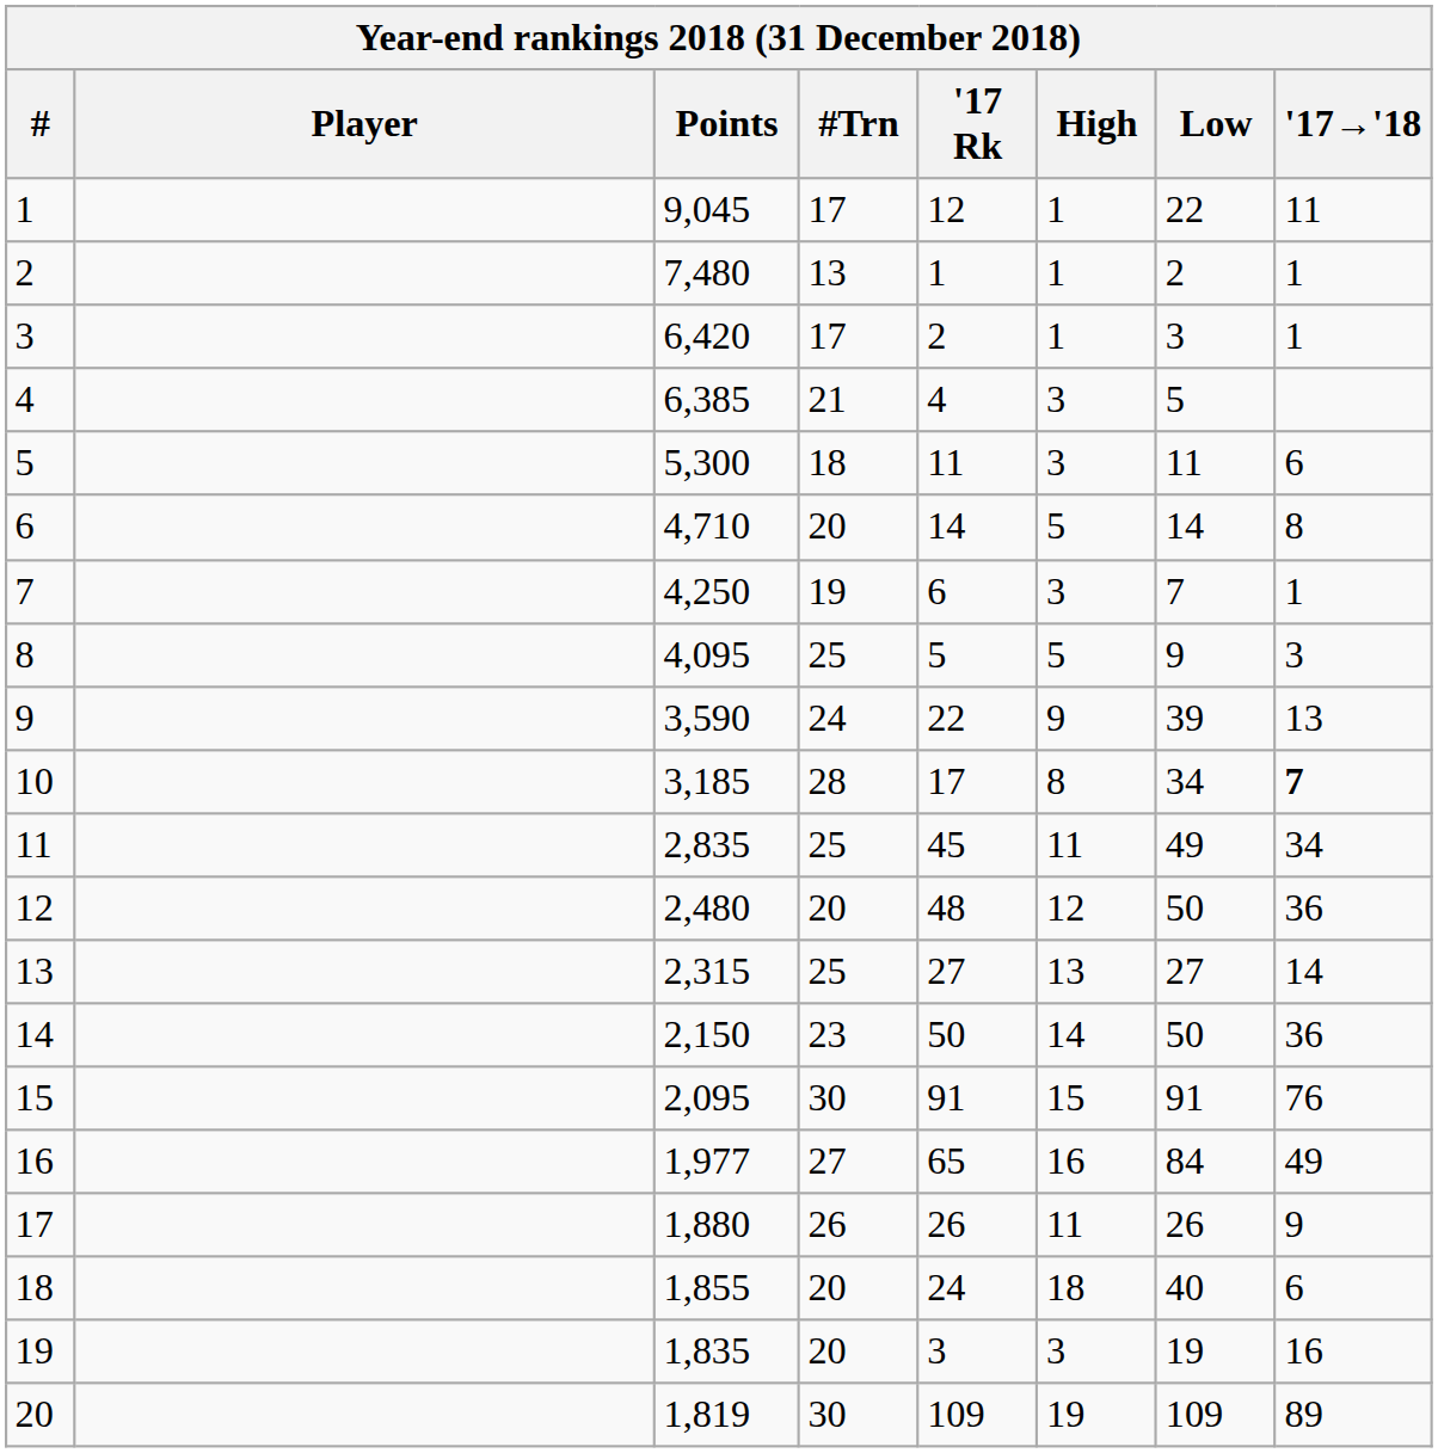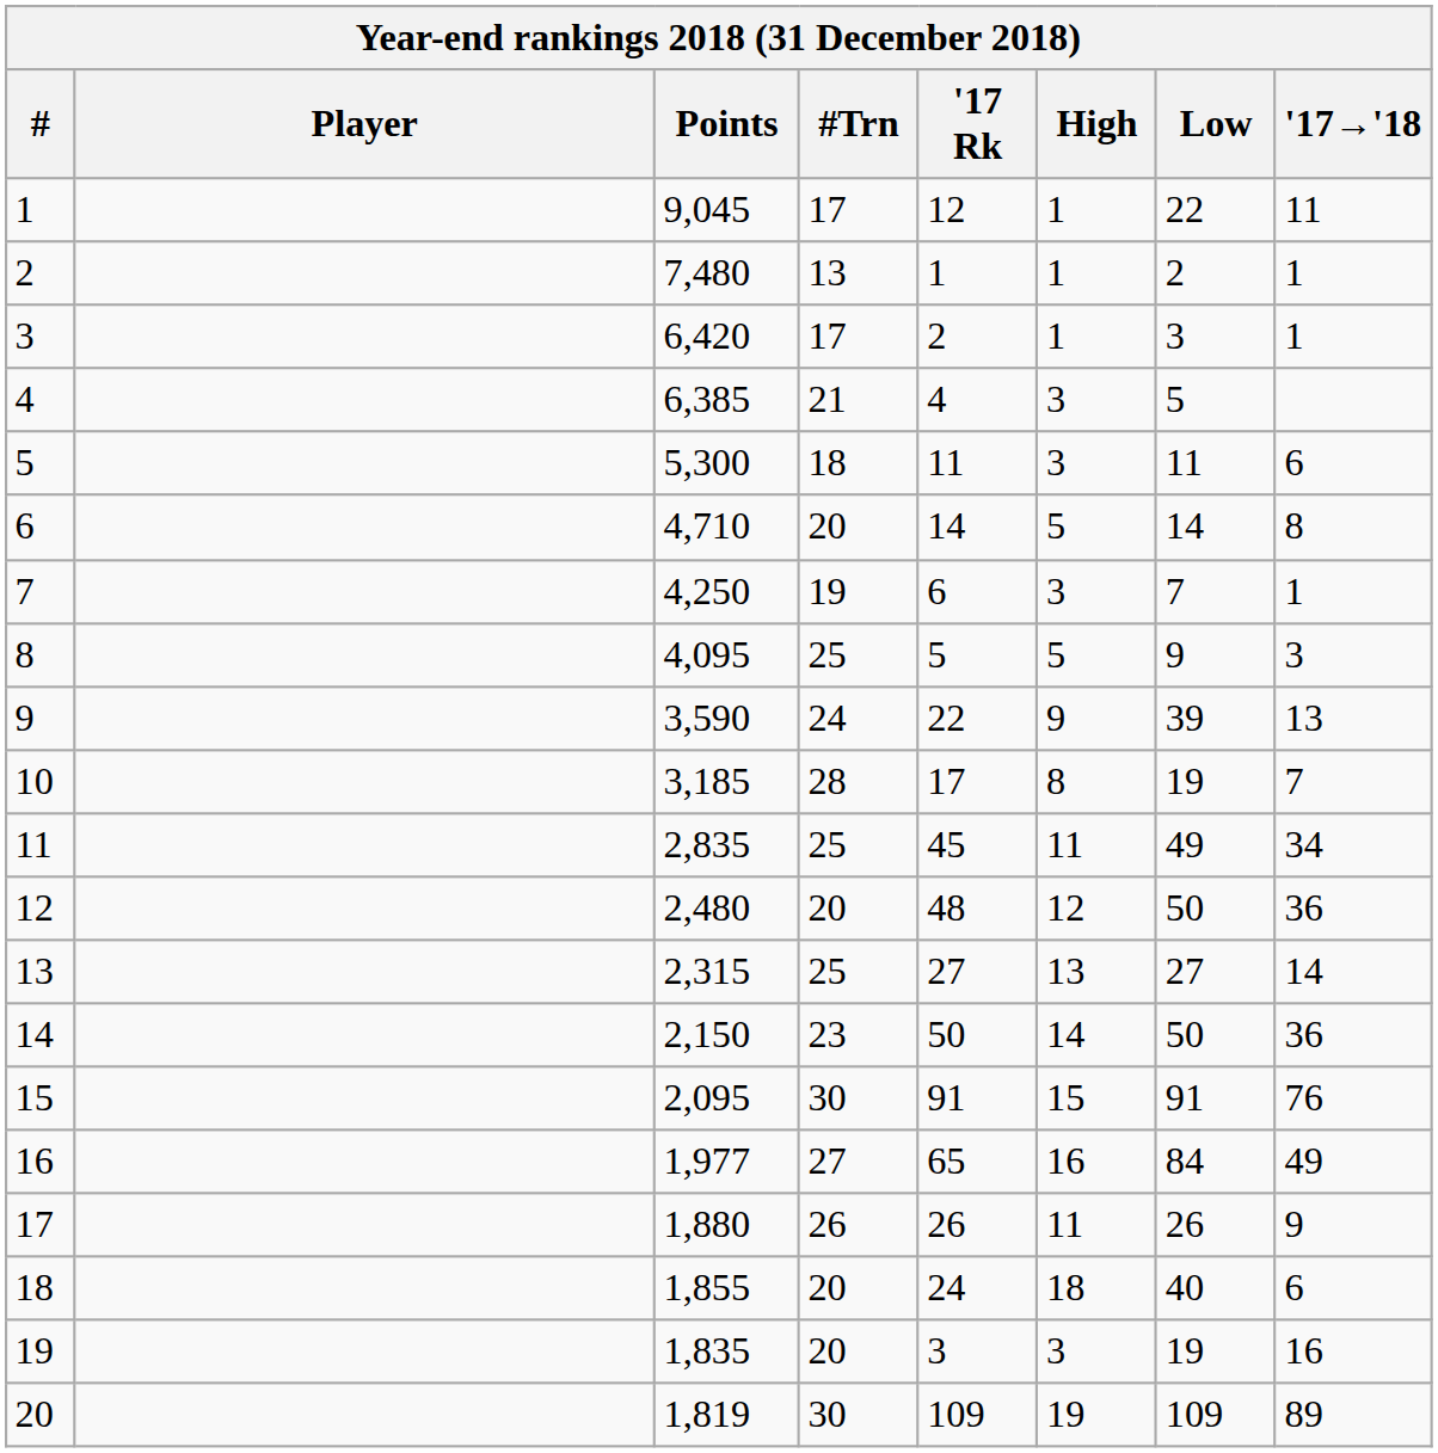 <table class="wikitable" style="font-size:95%">
 <tr>
 <th colspan=8>Year-end rankings 2018 (31 December 2018)</th>
 </tr>
 <tr>
 <th width=20>#</th>
 <th width=222>Player</th>
 <th width=50>Points</th>
 <th width=40>#Trn</th>
 <th width=40>'17 Rk</th>
 <th width=40>High</th>
 <th width=40>Low</th>
 <th width=50>'17→'18</th>
 </tr>
 <tr>
 <td>1</td>
 <td align=left></td>
 <td>9,045</td>
 <td>17</td>
 <td>12</td>
 <td>1</td>
 <td>22</td>
 <td>11</td>
 </tr>
 <tr>
 <td>2</td>
 <td align=left></td>
 <td>7,480</td>
 <td>13</td>
 <td>1</td>
 <td>1</td>
 <td>2</td>
 <td>1</td>
 </tr>
 <tr>
 <td>3</td>
 <td align=left></td>
 <td>6,420</td>
 <td>17</td>
 <td>2</td>
 <td>1</td>
 <td>3</td>
 <td>1</td>
 </tr>
 <tr>
 <td>4</td>
 <td align=left></td>
 <td>6,385</td>
 <td>21</td>
 <td>4</td>
 <td>3</td>
 <td>5</td>
 <td></td>
 </tr>
 <tr>
 <td>5</td>
 <td align=left></td>
 <td>5,300</td>
 <td>18</td>
 <td>11</td>
 <td>3</td>
 <td>11</td>
 <td>6</td>
 </tr>
 <tr>
 <td>6</td>
 <td align=left></td>
 <td>4,710</td>
 <td>20</td>
 <td>14</td>
 <td>5</td>
 <td>14</td>
 <td>8</td>
 </tr>
 <tr>
 <td>7</td>
 <td align=left></td>
 <td>4,250</td>
 <td>19</td>
 <td>6</td>
 <td>3</td>
 <td>7</td>
 <td>1</td>
 </tr>
 <tr>
 <td>8</td>
 <td align=left></td>
 <td>4,095</td>
 <td>25</td>
 <td>5</td>
 <td>5</td>
 <td>9</td>
 <td>3</td>
 </tr>
 <tr>
 <td>9</td>
 <td align=left></td>
 <td>3,590</td>
 <td>24</td>
 <td>22</td>
 <td>9</td>
 <td>39</td>
 <td>13</td>
 </tr>
 <tr>
 <td>10</td>
 <td align=left></td>
 <td>3,185</td>
 <td>28</td>
 <td>17</td>
 <td>8</td>
-<td>34</td>
-<td><strong>7</strong></td>
+<td>19</td>
+<td>7</td>
 </tr>
 <tr>
 <td>11</td>
 <td align=left></td>
 <td>2,835</td>
 <td>25</td>
 <td>45</td>
 <td>11</td>
 <td>49</td>
 <td>34</td>
 </tr>
 <tr>
 <td>12</td>
 <td align=left></td>
 <td>2,480</td>
 <td>20</td>
 <td>48</td>
 <td>12</td>
 <td>50</td>
 <td>36</td>
 </tr>
 <tr>
 <td>13</td>
 <td align=left></td>
 <td>2,315</td>
 <td>25</td>
 <td>27</td>
 <td>13</td>
 <td>27</td>
 <td>14</td>
 </tr>
 <tr>
 <td>14</td>
 <td align=left></td>
 <td>2,150</td>
 <td>23</td>
 <td>50</td>
 <td>14</td>
 <td>50</td>
 <td>36</td>
 </tr>
 <tr>
 <td>15</td>
 <td align=left></td>
 <td>2,095</td>
 <td>30</td>
 <td>91</td>
 <td>15</td>
 <td>91</td>
 <td>76</td>
 </tr>
 <tr>
 <td>16</td>
 <td align=left></td>
 <td>1,977</td>
 <td>27</td>
 <td>65</td>
 <td>16</td>
 <td>84</td>
 <td>49</td>
 </tr>
 <tr>
 <td>17</td>
 <td align=left></td>
 <td>1,880</td>
 <td>26</td>
 <td>26</td>
 <td>11</td>
 <td>26</td>
 <td>9</td>
 </tr>
 <tr>
 <td>18</td>
 <td align=left></td>
 <td>1,855</td>
 <td>20</td>
 <td>24</td>
 <td>18</td>
 <td>40</td>
 <td>6</td>
 </tr>
 <tr>
 <td>19</td>
 <td align=left></td>
 <td>1,835</td>
 <td>20</td>
 <td>3</td>
 <td>3</td>
 <td>19</td>
 <td>16</td>
 </tr>
 <tr>
 <td>20</td>
 <td align=left></td>
 <td>1,819</td>
 <td>30</td>
 <td>109</td>
 <td>19</td>
 <td>109</td>
 <td>89</td>
 </tr>
 </table>
